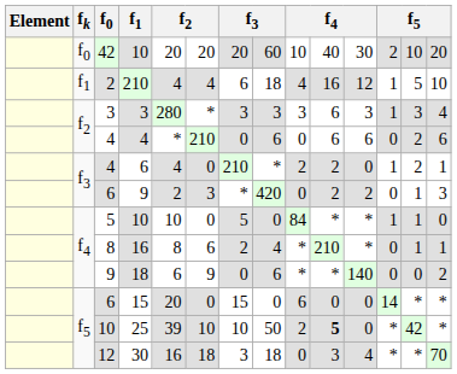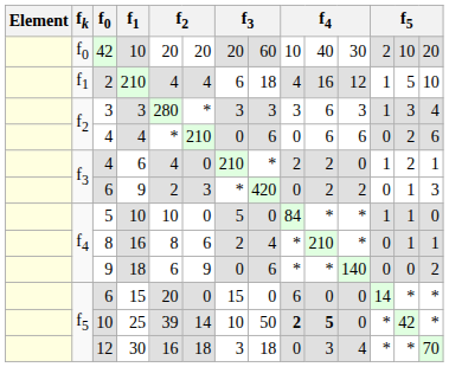 <table class=wikitable>
 <tr>
 <th>Element</th>
 <th>f<sub><em>k</em></sub></th>
 <th>f<sub>0</sub></th>
 <th>f<sub>1</sub></th>
 <th colspan=2>f<sub>2</sub></th>
 <th colspan=2>f<sub>3</sub></th>
 <th colspan=3>f<sub>4</sub></th>
 <th colspan=3>f<sub>5</sub></th>
 </tr>
 <tr align=right>
 <td align=left bgcolor=#ffffe0></td>
 <td rowspan=1>f<sub>0</sub></td>
 <td bgcolor=#e0ffe0>42</td>
 <td bgcolor=#e0e0e0>10</td>
 <td bgcolor=#ffffff>20</td>
 <td bgcolor=#ffffff>20</td>
 <td bgcolor=#e0e0e0>20</td>
 <td bgcolor=#e0e0e0>60</td>
 <td bgcolor=#ffffff>10</td>
 <td bgcolor=#ffffff>40</td>
 <td bgcolor=#ffffff>30</td>
 <td bgcolor=#e0e0e0>2</td>
 <td bgcolor=#e0e0e0>10</td>
 <td bgcolor=#e0e0e0>20</td>
 </tr>
 <tr align=right>
 <td align=left bgcolor=#ffffe0></td>
 <td rowspan=1>f<sub>1</sub></td>
 <td bgcolor=#e0e0e0>2</td>
 <td bgcolor=#e0ffe0>210</td>
 <td bgcolor=#e0e0e0>4</td>
 <td bgcolor=#e0e0e0>4</td>
 <td bgcolor=#ffffff>6</td>
 <td bgcolor=#ffffff>18</td>
 <td bgcolor=#e0e0e0>4</td>
 <td bgcolor=#e0e0e0>16</td>
 <td bgcolor=#e0e0e0>12</td>
 <td bgcolor=#ffffff>1</td>
 <td bgcolor=#ffffff>5</td>
 <td bgcolor=#ffffff>10</td>
 </tr>
 <tr align=right>
 <td align=left bgcolor=#ffffe0></td>
 <td rowspan=2>f<sub>2</sub></td>
 <td bgcolor=#ffffff>3</td>
 <td bgcolor=#e0e0e0>3</td>
 <td bgcolor=#e0ffe0>280</td>
 <td bgcolor=#ffffff>*</td>
 <td bgcolor=#e0e0e0>3</td>
 <td bgcolor=#e0e0e0>3</td>
 <td bgcolor=#ffffff>3</td>
 <td bgcolor=#ffffff>6</td>
 <td bgcolor=#ffffff>3</td>
 <td bgcolor=#e0e0e0>1</td>
 <td bgcolor=#e0e0e0>3</td>
 <td bgcolor=#e0e0e0>4</td>
 </tr>
 <tr align=right>
 <td align=left bgcolor=#ffffe0></td>
 <td bgcolor=#ffffff>4</td>
 <td bgcolor=#e0e0e0>4</td>
 <td bgcolor=#ffffff>*</td>
 <td bgcolor=#e0ffe0>210</td>
 <td bgcolor=#e0e0e0>0</td>
 <td bgcolor=#e0e0e0>6</td>
 <td bgcolor=#ffffff>0</td>
 <td bgcolor=#ffffff>6</td>
 <td bgcolor=#ffffff>6</td>
 <td bgcolor=#e0e0e0>0</td>
 <td bgcolor=#e0e0e0>2</td>
 <td bgcolor=#e0e0e0>6</td>
 </tr>
 <tr align=right>
 <td align=left bgcolor=#ffffe0></td>
 <td rowspan=2>f<sub>3</sub></td>
 <td bgcolor=#e0e0e0>4</td>
 <td bgcolor=#ffffff>6</td>
 <td bgcolor=#e0e0e0>4</td>
 <td bgcolor=#e0e0e0>0</td>
 <td bgcolor=#e0ffe0>210</td>
 <td bgcolor=#ffffff>*</td>
 <td bgcolor=#e0e0e0>2</td>
 <td bgcolor=#e0e0e0>2</td>
 <td bgcolor=#e0e0e0>0</td>
 <td bgcolor=#ffffff>1</td>
 <td bgcolor=#ffffff>2</td>
 <td bgcolor=#ffffff>1</td>
 </tr>
 <tr align=right>
 <td align=left bgcolor=#ffffe0></td>
 <td bgcolor=#e0e0e0>6</td>
 <td bgcolor=#ffffff>9</td>
 <td bgcolor=#e0e0e0>2</td>
 <td bgcolor=#e0e0e0>3</td>
 <td bgcolor=#ffffff>*</td>
 <td bgcolor=#e0ffe0>420</td>
 <td bgcolor=#e0e0e0>0</td>
 <td bgcolor=#e0e0e0>2</td>
 <td bgcolor=#e0e0e0>2</td>
 <td bgcolor=#ffffff>0</td>
 <td bgcolor=#ffffff>1</td>
 <td bgcolor=#ffffff>3</td>
 </tr>
 <tr align=right>
 <td align=left bgcolor=#ffffe0></td>
 <td rowspan=3>f<sub>4</sub></td>
 <td bgcolor=#ffffff>5</td>
 <td bgcolor=#e0e0e0>10</td>
 <td bgcolor=#ffffff>10</td>
 <td bgcolor=#ffffff>0</td>
 <td bgcolor=#e0e0e0>5</td>
 <td bgcolor=#e0e0e0>0</td>
 <td bgcolor=#e0ffe0>84</td>
 <td bgcolor=#ffffff>*</td>
 <td bgcolor=#ffffff>*</td>
 <td bgcolor=#e0e0e0>1</td>
 <td bgcolor=#e0e0e0>1</td>
 <td bgcolor=#e0e0e0>0</td>
 </tr>
 <tr align=right>
 <td align=left bgcolor=#ffffe0></td>
 <td bgcolor=#ffffff>8</td>
 <td bgcolor=#e0e0e0>16</td>
 <td bgcolor=#ffffff>8</td>
 <td bgcolor=#ffffff>6</td>
 <td bgcolor=#e0e0e0>2</td>
 <td bgcolor=#e0e0e0>4</td>
 <td bgcolor=#ffffff>*</td>
 <td bgcolor=#e0ffe0>210</td>
 <td bgcolor=#ffffff>*</td>
 <td bgcolor=#e0e0e0>0</td>
 <td bgcolor=#e0e0e0>1</td>
 <td bgcolor=#e0e0e0>1</td>
 </tr>
 <tr align=right>
 <td align=left bgcolor=#ffffe0></td>
 <td bgcolor=#ffffff>9</td>
 <td bgcolor=#e0e0e0>18</td>
 <td bgcolor=#ffffff>6</td>
 <td bgcolor=#ffffff>9</td>
 <td bgcolor=#e0e0e0>0</td>
 <td bgcolor=#e0e0e0>6</td>
 <td bgcolor=#ffffff>*</td>
 <td bgcolor=#ffffff>*</td>
 <td bgcolor=#e0ffe0>140</td>
 <td bgcolor=#e0e0e0>0</td>
 <td bgcolor=#e0e0e0>0</td>
 <td bgcolor=#e0e0e0>2</td>
 </tr>
 <tr align=right>
 <td align=left bgcolor=#ffffe0></td>
 <td rowspan=3>f<sub>5</sub></td>
 <td bgcolor=#e0e0e0>6</td>
 <td bgcolor=#ffffff>15</td>
 <td bgcolor=#e0e0e0>20</td>
 <td bgcolor=#e0e0e0>0</td>
 <td bgcolor=#ffffff>15</td>
 <td bgcolor=#ffffff>0</td>
 <td bgcolor=#e0e0e0>6</td>
 <td bgcolor=#e0e0e0>0</td>
 <td bgcolor=#e0e0e0>0</td>
 <td bgcolor=#e0ffe0>14</td>
 <td bgcolor=#ffffff>*</td>
 <td bgcolor=#ffffff>*</td>
 </tr>
 <tr align=right>
 <td align=left bgcolor=#ffffe0></td>
 <td bgcolor=#e0e0e0>10</td>
 <td bgcolor=#ffffff>25</td>
 <td bgcolor=#e0e0e0>39</td>
-<td bgcolor=#e0e0e0>10</td>
+<td bgcolor=#e0e0e0>14</td>
 <td bgcolor=#ffffff>10</td>
 <td bgcolor=#ffffff>50</td>
-<td bgcolor=#e0e0e0>2</td>
+<td bgcolor=#e0e0e0><strong>2</strong></td>
 <td bgcolor=#e0e0e0><strong>5</strong></td>
 <td bgcolor=#e0e0e0>0</td>
 <td bgcolor=#ffffff>*</td>
 <td bgcolor=#e0ffe0>42</td>
 <td bgcolor=#ffffff>*</td>
 </tr>
 <tr align=right>
 <td align=left bgcolor=#ffffe0></td>
 <td bgcolor=#e0e0e0>12</td>
 <td bgcolor=#ffffff>30</td>
 <td bgcolor=#e0e0e0>16</td>
 <td bgcolor=#e0e0e0>18</td>
 <td bgcolor=#ffffff>3</td>
 <td bgcolor=#ffffff>18</td>
 <td bgcolor=#e0e0e0>0</td>
 <td bgcolor=#e0e0e0>3</td>
 <td bgcolor=#e0e0e0>4</td>
 <td bgcolor=#ffffff>*</td>
 <td bgcolor=#ffffff>*</td>
 <td bgcolor=#e0ffe0>70</td>
 </tr>
 </table>
